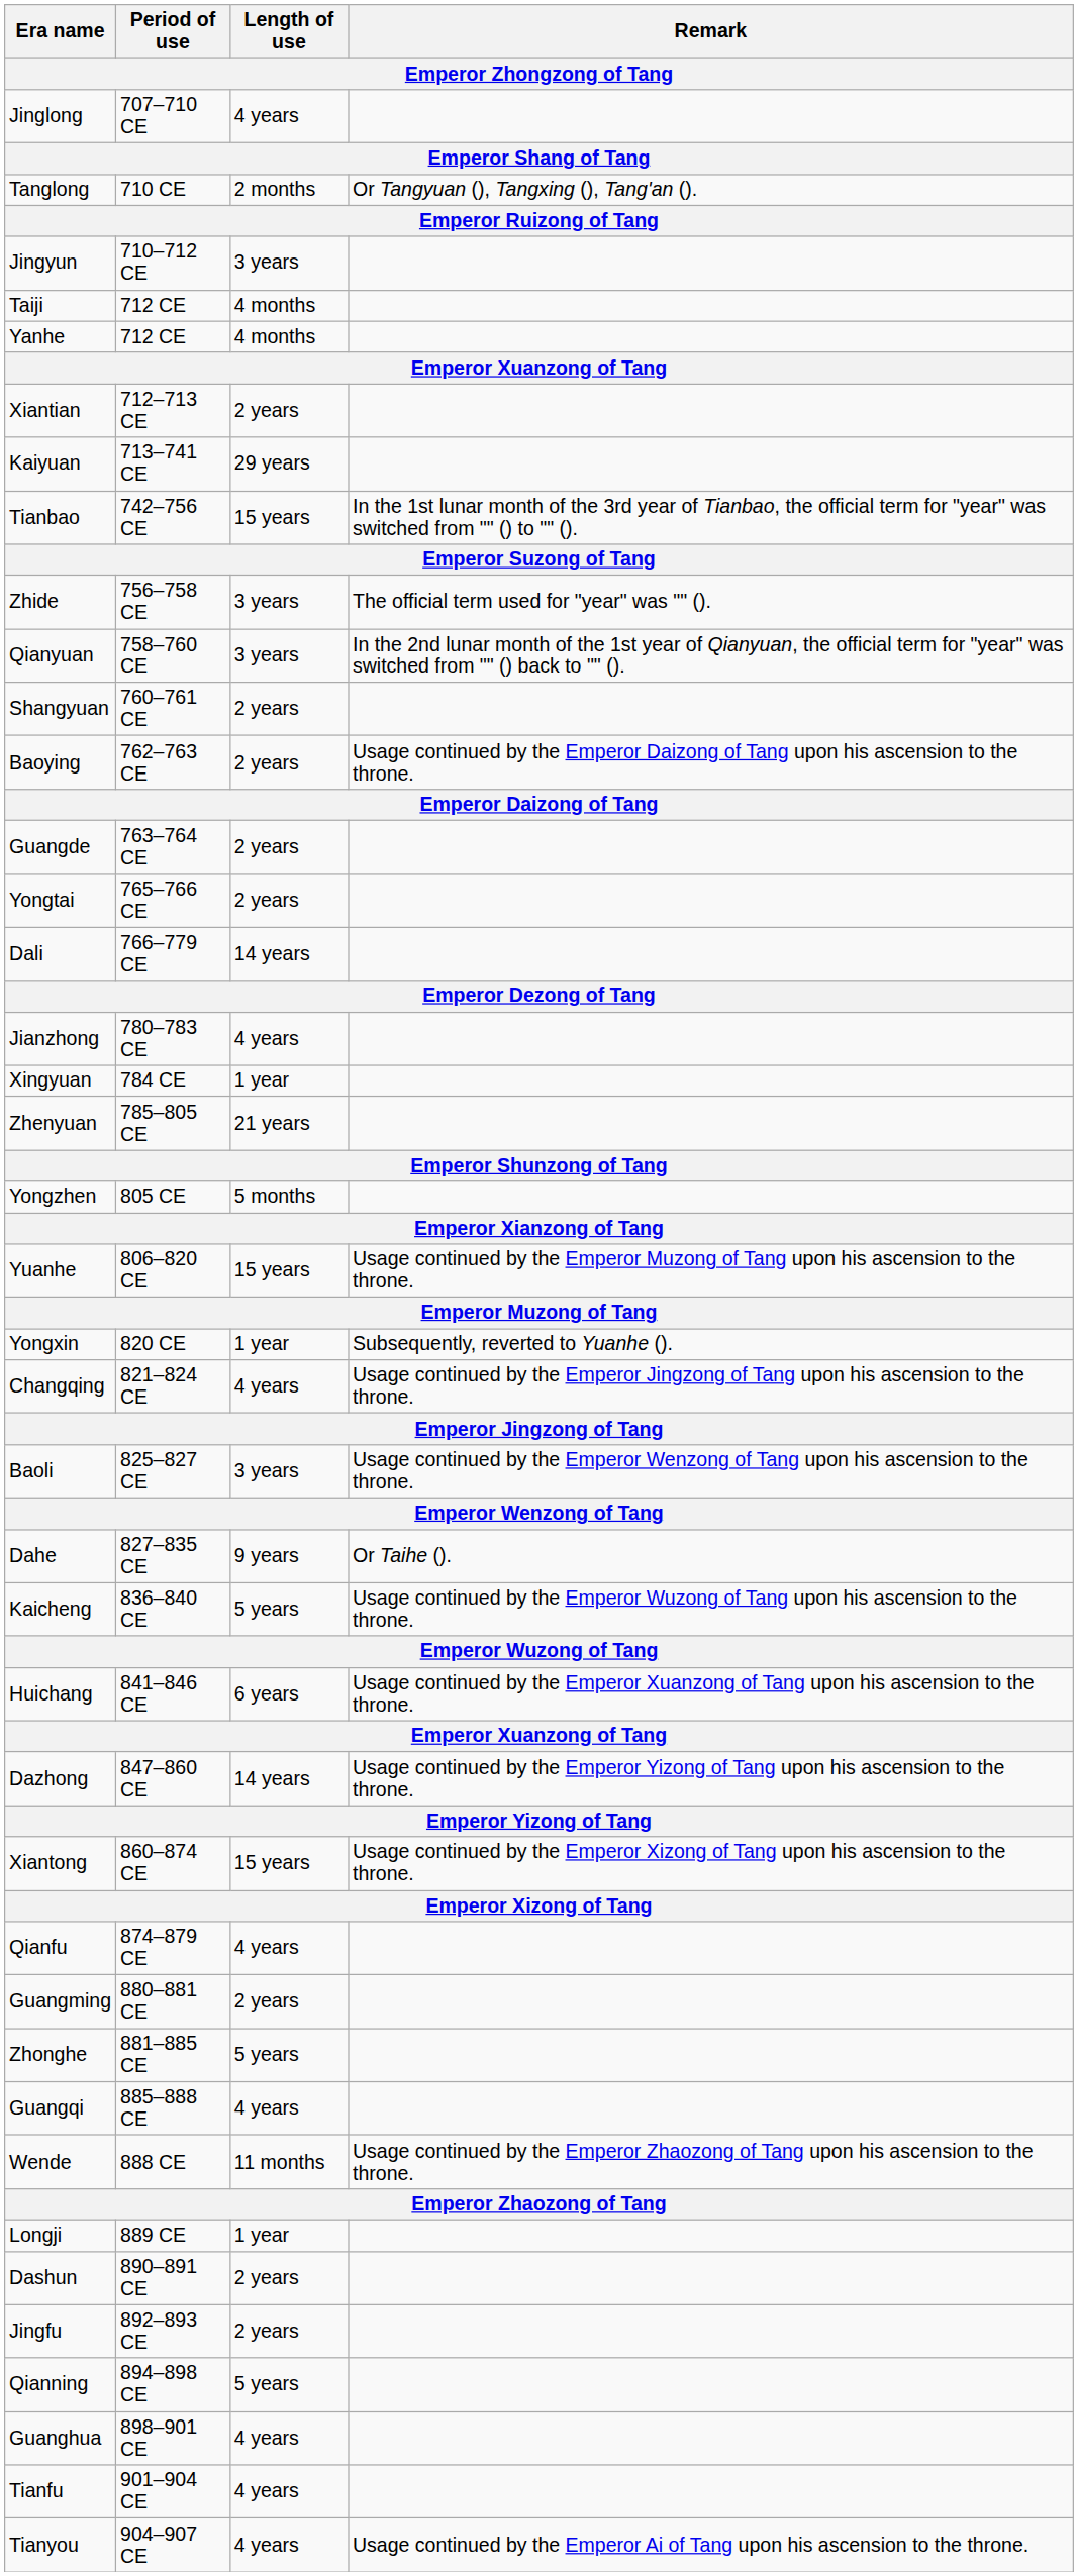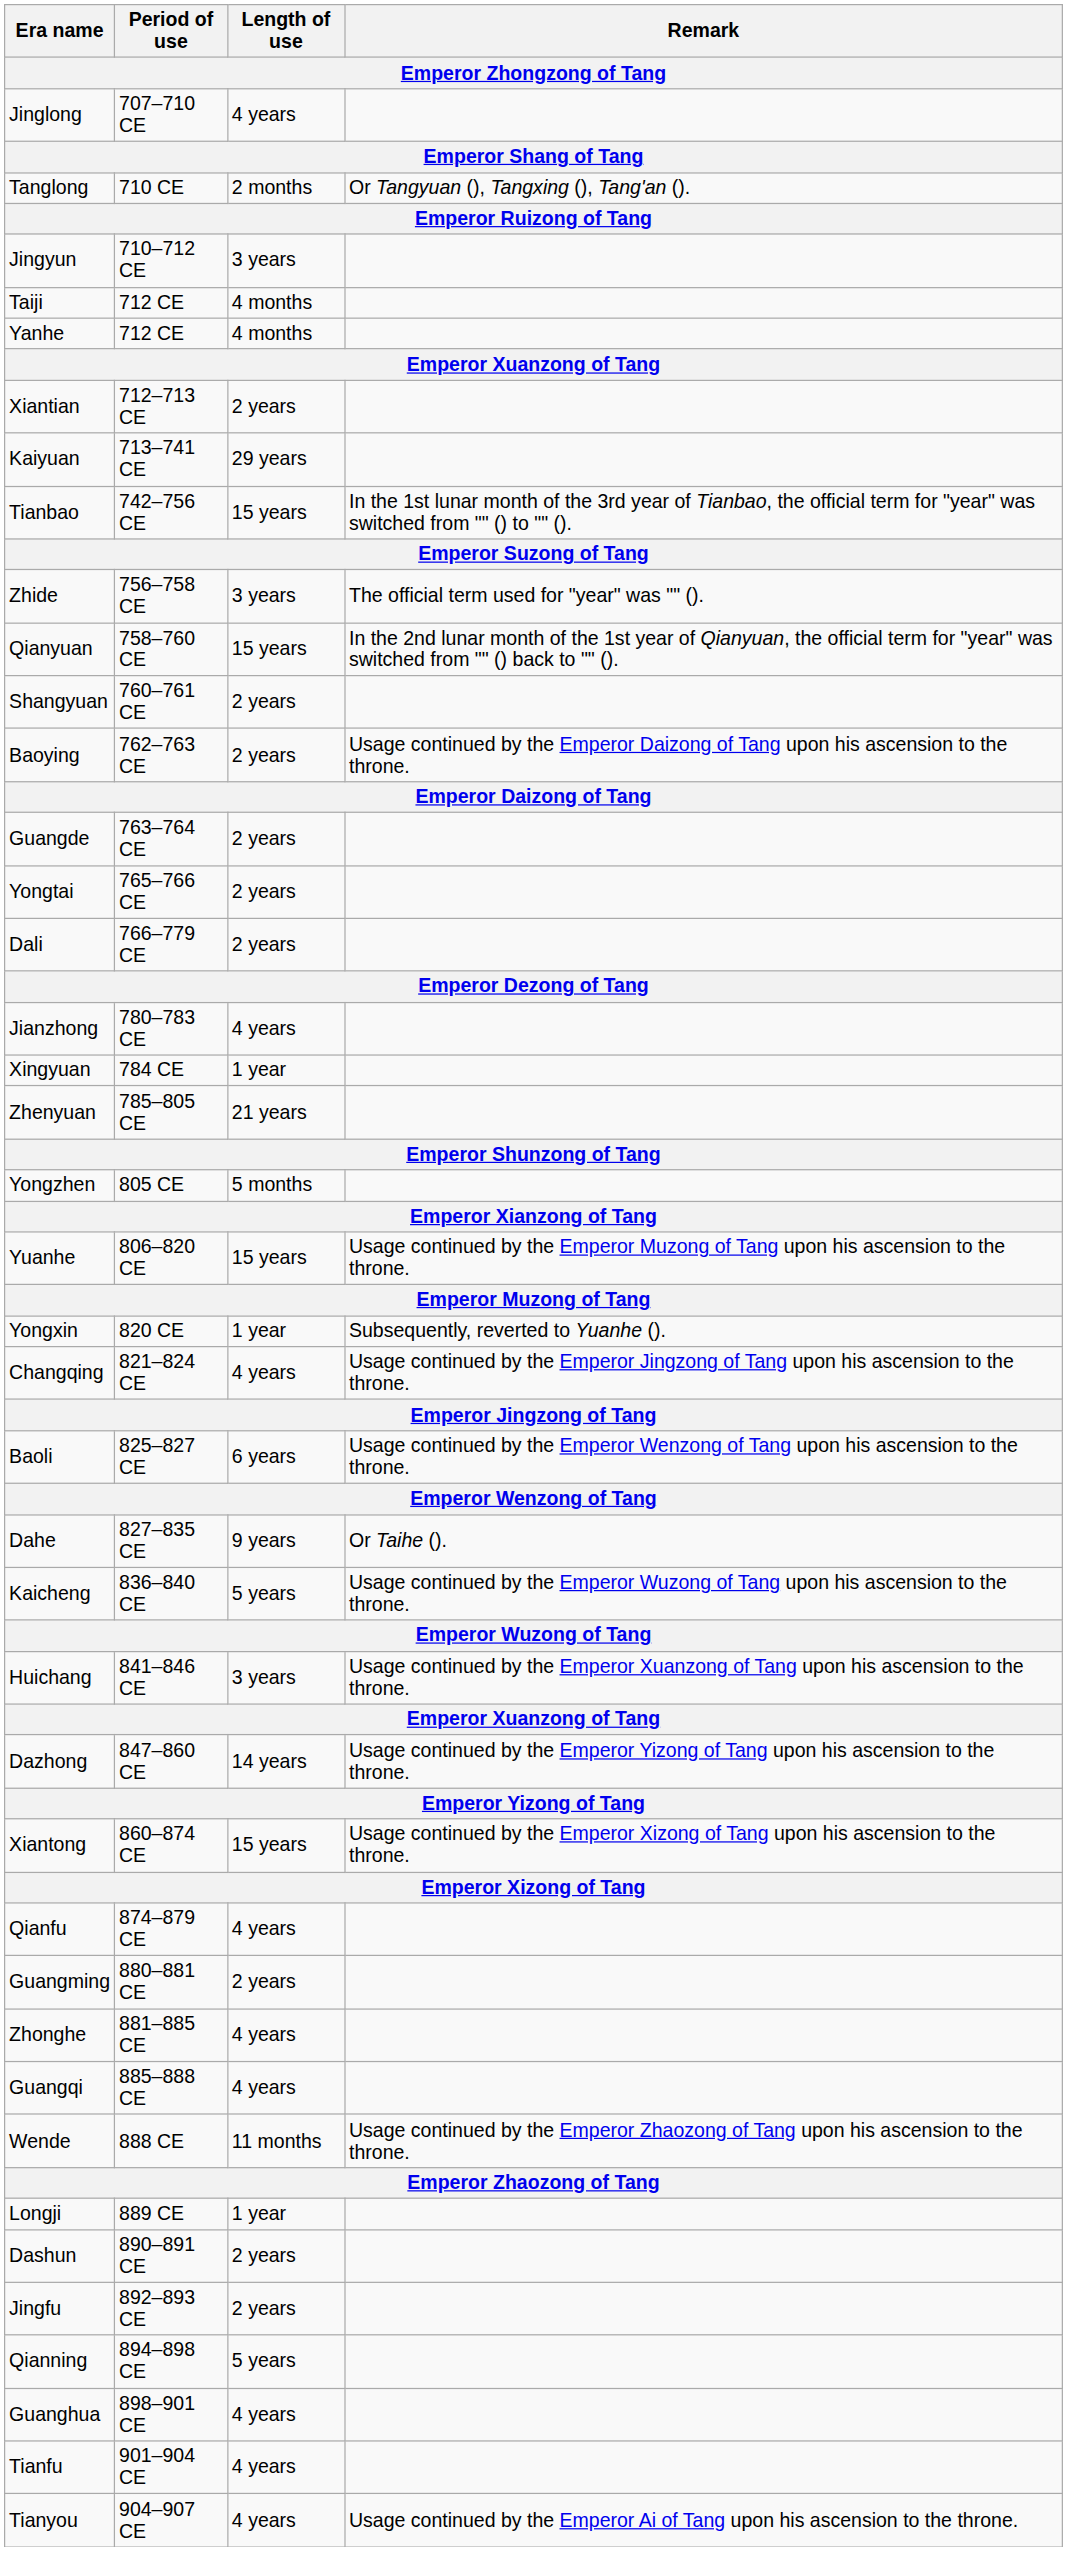 <table class="wikitable">
 <tr>
 <th>Era name</th>
 <th>Period of use</th>
 <th>Length of use</th>
 <th>Remark</th>
 </tr>
 <tr>
 <th colspan="4"><a href='#'>Emperor Zhongzong of Tang</a><br></th>
 </tr>
 <tr>
 <td>Jinglong<br></td>
 <td>707–710 CE</td>
 <td>4 years</td>
 <td></td>
 </tr>
 <tr>
 <th colspan="4"><a href='#'>Emperor Shang of Tang</a><br></th>
 </tr>
 <tr>
 <td>Tanglong<br></td>
 <td>710 CE</td>
 <td>2 months</td>
 <td>Or <em>Tangyuan</em> (), <em>Tangxing</em> (), <em>Tang'an</em> (). </td>
 </tr>
 <tr>
 <th colspan="4"><a href='#'>Emperor Ruizong of Tang</a><br></th>
 </tr>
 <tr>
 <td>Jingyun<br></td>
 <td>710–712 CE</td>
 <td>3 years</td>
 <td></td>
 </tr>
 <tr>
 <td>Taiji<br></td>
 <td>712 CE</td>
 <td>4 months</td>
 <td></td>
 </tr>
 <tr>
 <td>Yanhe<br></td>
 <td>712 CE</td>
 <td>4 months</td>
 <td></td>
 </tr>
 <tr>
 <th colspan="4"><a href='#'>Emperor Xuanzong of Tang</a><br></th>
 </tr>
 <tr>
 <td>Xiantian<br></td>
 <td>712–713 CE</td>
 <td>2 years</td>
 <td></td>
 </tr>
 <tr>
 <td>Kaiyuan<br></td>
 <td>713–741 CE</td>
 <td>29 years</td>
 <td></td>
 </tr>
 <tr>
 <td>Tianbao<br></td>
 <td>742–756 CE</td>
 <td>15 years</td>
 <td>In the 1st lunar month of the 3rd year of <em>Tianbao</em>, the official term for "year" was switched from "" () to "" (). </td>
 </tr>
 <tr>
 <th colspan="4"><a href='#'>Emperor Suzong of Tang</a><br></th>
 </tr>
 <tr>
 <td>Zhide<br></td>
 <td>756–758 CE</td>
 <td>3 years</td>
 <td>The official term used for "year" was "" (). </td>
 </tr>
 <tr>
 <td>Qianyuan<br></td>
 <td>758–760 CE</td>
-<td>3 years</td>
+<td>15 years</td>
 <td>In the 2nd lunar month of the 1st year of <em>Qianyuan</em>, the official term for "year" was switched from "" () back to "" (). </td>
 </tr>
 <tr>
 <td>Shangyuan<br></td>
 <td>760–761 CE</td>
 <td>2 years</td>
 <td></td>
 </tr>
 <tr>
 <td>Baoying<br></td>
 <td>762–763 CE</td>
 <td>2 years</td>
 <td>Usage continued by the <a href='#'>Emperor Daizong of Tang</a> upon his ascension to the throne. </td>
 </tr>
 <tr>
 <th colspan="4"><a href='#'>Emperor Daizong of Tang</a><br></th>
 </tr>
 <tr>
 <td>Guangde<br></td>
 <td>763–764 CE</td>
 <td>2 years</td>
 <td></td>
 </tr>
 <tr>
 <td>Yongtai<br></td>
 <td>765–766 CE</td>
 <td>2 years</td>
 <td></td>
 </tr>
 <tr>
 <td>Dali<br></td>
 <td>766–779 CE</td>
-<td>14 years</td>
+<td>2 years</td>
 <td></td>
 </tr>
 <tr>
 <th colspan="4"><a href='#'>Emperor Dezong of Tang</a><br></th>
 </tr>
 <tr>
 <td>Jianzhong<br></td>
 <td>780–783 CE</td>
 <td>4 years</td>
 <td></td>
 </tr>
 <tr>
 <td>Xingyuan<br></td>
 <td>784 CE</td>
 <td>1 year</td>
 <td></td>
 </tr>
 <tr>
 <td>Zhenyuan<br></td>
 <td>785–805 CE</td>
 <td>21 years</td>
 <td></td>
 </tr>
 <tr>
 <th colspan="4"><a href='#'>Emperor Shunzong of Tang</a><br></th>
 </tr>
 <tr>
 <td>Yongzhen<br></td>
 <td>805 CE</td>
 <td>5 months</td>
 <td></td>
 </tr>
 <tr>
 <th colspan="4"><a href='#'>Emperor Xianzong of Tang</a><br></th>
 </tr>
 <tr>
 <td>Yuanhe<br></td>
 <td>806–820 CE</td>
 <td>15 years</td>
 <td>Usage continued by the <a href='#'>Emperor Muzong of Tang</a> upon his ascension to the throne. </td>
 </tr>
 <tr>
 <th colspan="4"><a href='#'>Emperor Muzong of Tang</a><br></th>
 </tr>
 <tr>
 <td>Yongxin<br></td>
 <td>820 CE</td>
 <td>1 year</td>
 <td>Subsequently, reverted to <em>Yuanhe</em> (). </td>
 </tr>
 <tr>
 <td>Changqing<br></td>
 <td>821–824 CE</td>
 <td>4 years</td>
 <td>Usage continued by the <a href='#'>Emperor Jingzong of Tang</a> upon his ascension to the throne. </td>
 </tr>
 <tr>
 <th colspan="4"><a href='#'>Emperor Jingzong of Tang</a><br></th>
 </tr>
 <tr>
 <td>Baoli<br></td>
 <td>825–827 CE</td>
-<td>3 years</td>
+<td>6 years</td>
 <td>Usage continued by the <a href='#'>Emperor Wenzong of Tang</a> upon his ascension to the throne. </td>
 </tr>
 <tr>
 <th colspan="4"><a href='#'>Emperor Wenzong of Tang</a><br></th>
 </tr>
 <tr>
 <td>Dahe<br></td>
 <td>827–835 CE</td>
 <td>9 years</td>
 <td>Or <em>Taihe</em> (). </td>
 </tr>
 <tr>
 <td>Kaicheng<br></td>
 <td>836–840 CE</td>
 <td>5 years</td>
 <td>Usage continued by the <a href='#'>Emperor Wuzong of Tang</a> upon his ascension to the throne. </td>
 </tr>
 <tr>
 <th colspan="4"><a href='#'>Emperor Wuzong of Tang</a><br></th>
 </tr>
 <tr>
 <td>Huichang<br></td>
 <td>841–846 CE</td>
-<td>6 years</td>
+<td>3 years</td>
 <td>Usage continued by the <a href='#'>Emperor Xuanzong of Tang</a> upon his ascension to the throne. </td>
 </tr>
 <tr>
 <th colspan="4"><a href='#'>Emperor Xuanzong of Tang</a><br></th>
 </tr>
 <tr>
 <td>Dazhong<br></td>
 <td>847–860 CE</td>
 <td>14 years</td>
 <td>Usage continued by the <a href='#'>Emperor Yizong of Tang</a> upon his ascension to the throne. </td>
 </tr>
 <tr>
 <th colspan="4"><a href='#'>Emperor Yizong of Tang</a><br></th>
 </tr>
 <tr>
 <td>Xiantong<br></td>
 <td>860–874 CE</td>
 <td>15 years</td>
 <td>Usage continued by the <a href='#'>Emperor Xizong of Tang</a> upon his ascension to the throne. </td>
 </tr>
 <tr>
 <th colspan="4"><a href='#'>Emperor Xizong of Tang</a><br></th>
 </tr>
 <tr>
 <td>Qianfu<br></td>
 <td>874–879 CE</td>
 <td>4 years</td>
 <td></td>
 </tr>
 <tr>
 <td>Guangming<br></td>
 <td>880–881 CE</td>
 <td>2 years</td>
 <td></td>
 </tr>
 <tr>
 <td>Zhonghe<br></td>
 <td>881–885 CE</td>
-<td>5 years</td>
+<td>4 years</td>
 <td></td>
 </tr>
 <tr>
 <td>Guangqi<br></td>
 <td>885–888 CE</td>
 <td>4 years</td>
 <td></td>
 </tr>
 <tr>
 <td>Wende<br></td>
 <td>888 CE</td>
 <td>11 months</td>
 <td>Usage continued by the <a href='#'>Emperor Zhaozong of Tang</a> upon his ascension to the throne. </td>
 </tr>
 <tr>
 <th colspan="4"><a href='#'>Emperor Zhaozong of Tang</a><br></th>
 </tr>
 <tr>
 <td>Longji<br></td>
 <td>889 CE</td>
 <td>1 year</td>
 <td></td>
 </tr>
 <tr>
 <td>Dashun<br></td>
 <td>890–891 CE</td>
 <td>2 years</td>
 <td></td>
 </tr>
 <tr>
 <td>Jingfu<br></td>
 <td>892–893 CE</td>
 <td>2 years</td>
 <td></td>
 </tr>
 <tr>
 <td>Qianning<br></td>
 <td>894–898 CE</td>
 <td>5 years</td>
 <td></td>
 </tr>
 <tr>
 <td>Guanghua<br></td>
 <td>898–901 CE</td>
 <td>4 years</td>
 <td></td>
 </tr>
 <tr>
 <td>Tianfu<br></td>
 <td>901–904 CE</td>
 <td>4 years</td>
 <td></td>
 </tr>
 <tr>
 <td>Tianyou<br></td>
 <td>904–907 CE</td>
 <td>4 years</td>
 <td>Usage continued by the <a href='#'>Emperor Ai of Tang</a> upon his ascension to the throne. </td>
 </tr>
 </table>
